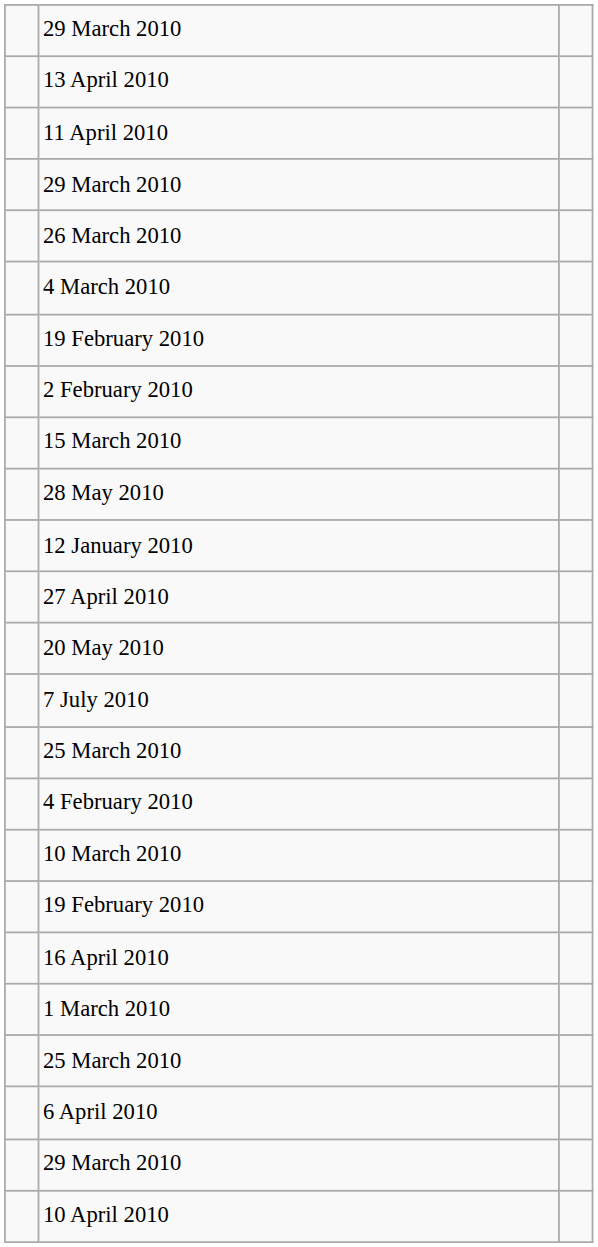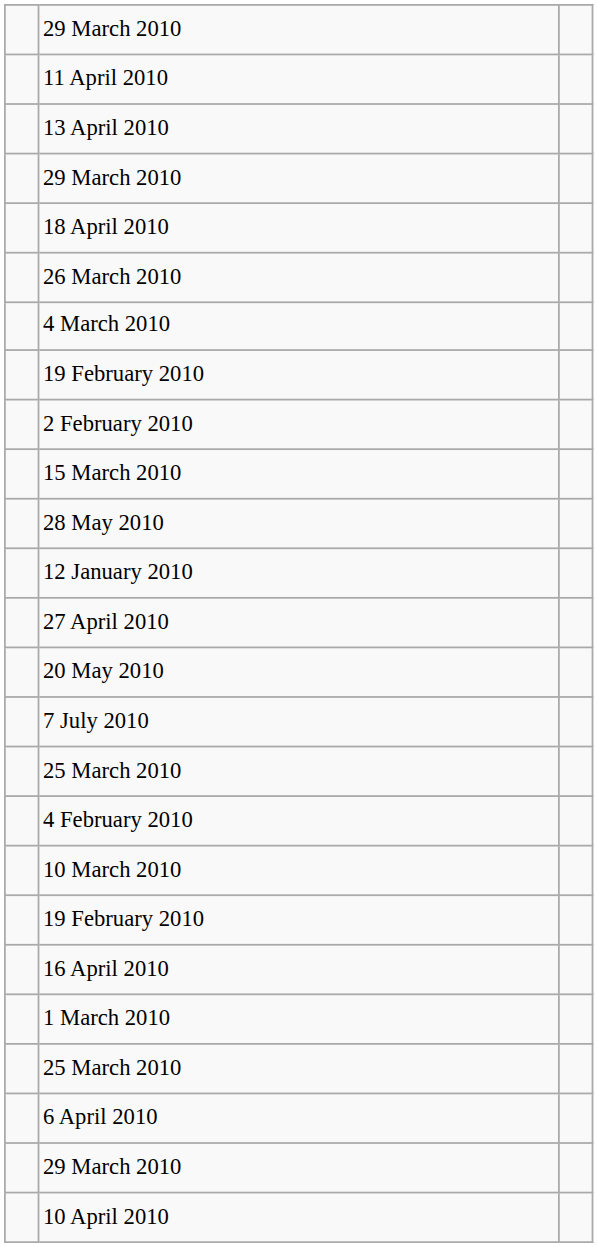 <table class="wikitable" style="font-size: 80%; float: left; width: 26em; margin-right: 1em; height: 700px">
 <tr>
 <td></td>
 <td>29 March 2010</td>
+<td></td>
+</tr>
+<tr>
+<td></td>
+<td>11 April 2010</td>
 <td></td>
 </tr>
 <tr>
 <td></td>
 <td>13 April 2010</td>
 <td></td>
 </tr>
 <tr>
 <td></td>
-<td>11 April 2010</td>
+<td>29 March 2010</td>
 <td></td>
 </tr>
 <tr>
 <td></td>
-<td>29 March 2010</td>
+<td>18 April 2010</td>
 <td></td>
 </tr>
 <tr>
 <td></td>
 <td>26 March 2010</td>
 <td></td>
 </tr>
 <tr>
 <td></td>
 <td>4 March 2010</td>
 <td></td>
 </tr>
 <tr>
 <td></td>
 <td>19 February 2010</td>
 <td></td>
 </tr>
 <tr>
 <td></td>
 <td>2 February 2010</td>
 <td></td>
 </tr>
 <tr>
 <td></td>
 <td>15 March 2010</td>
 <td></td>
 </tr>
 <tr>
 <td></td>
 <td>28 May 2010</td>
 <td></td>
 </tr>
 <tr>
 <td></td>
 <td>12 January 2010</td>
 <td></td>
 </tr>
 <tr>
 <td></td>
 <td>27 April 2010</td>
 <td></td>
 </tr>
 <tr>
 <td></td>
 <td>20 May 2010</td>
 <td></td>
 </tr>
 <tr>
 <td></td>
 <td>7 July 2010</td>
 <td></td>
 </tr>
 <tr>
 <td></td>
 <td>25 March 2010</td>
 <td></td>
 </tr>
 <tr>
 <td></td>
 <td>4 February 2010</td>
 <td></td>
 </tr>
 <tr>
 <td></td>
 <td>10 March 2010</td>
 <td></td>
 </tr>
 <tr>
 <td></td>
 <td>19 February 2010</td>
 <td></td>
 </tr>
 <tr>
 <td></td>
 <td>16 April 2010</td>
 <td></td>
 </tr>
 <tr>
 <td></td>
 <td>1 March 2010</td>
 <td></td>
 </tr>
 <tr>
 <td></td>
 <td>25 March 2010</td>
 <td></td>
 </tr>
 <tr>
 <td></td>
 <td>6 April 2010</td>
 <td></td>
 </tr>
 <tr>
 <td></td>
 <td>29 March 2010</td>
 <td></td>
 </tr>
 <tr>
 <td></td>
 <td>10 April 2010</td>
 <td></td>
 </tr>
 </table>
